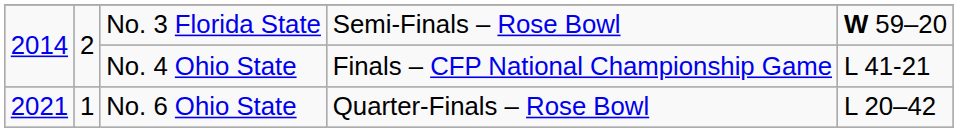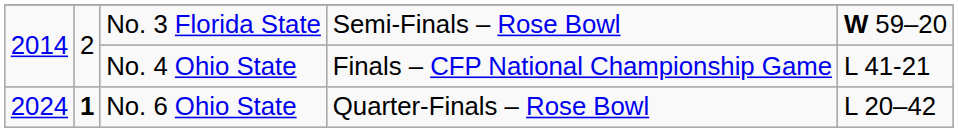 <table class="wikitable">
 <tr>
 </tr>
 <tr>
 <td rowspan=2><a href='#'>2014</a></td>
 <td rowspan=2>2</td>
 <td>No. 3 <a href='#'>Florida State</a></td>
 <td>Semi-Finals – <a href='#'>Rose Bowl</a></td>
 <td><strong>W</strong> 59–20</td>
 </tr>
 <tr>
 <td>No. 4 <a href='#'>Ohio State</a></td>
 <td>Finals – <a href='#'>CFP National Championship Game</a></td>
 <td>L 41-21</td>
 </tr>
 <tr>
-<td rowspan=1><a href='#'>2021</a></td>
-<td rowspan=1>1</td>
+<td rowspan=1><a href='#'>2024</a></td>
+<td rowspan=1><strong>1</strong></td>
 <td>No. 6 <a href='#'>Ohio State</a></td>
 <td>Quarter-Finals – <a href='#'>Rose Bowl</a></td>
 <td>L 20–42</td>
 </tr>
 </table>
